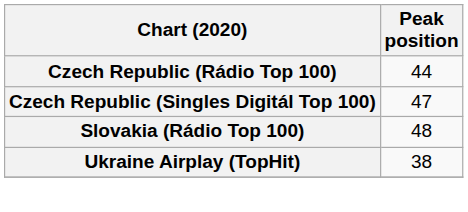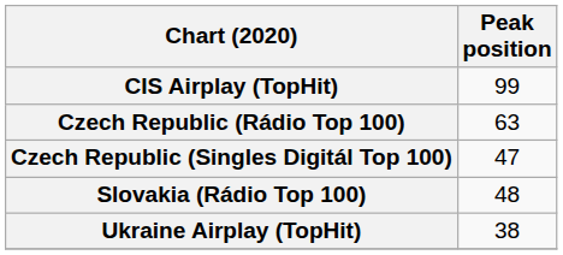 <table class="wikitable sortable plainrowheaders" style="text-align:center">
 <tr>
 <th scope="col">Chart (2020)</th>
 <th scope="col">Peak<br>position</th>
 </tr>
 <tr>
+<th scope="row">CIS Airplay (TopHit)</th>
+<td>99</td>
+</tr>
+<tr>
 <th scope="row">Czech Republic (Rádio Top 100)</th>
-<td>44</td>
+<td>63</td>
 </tr>
 <tr>
 <th scope="row">Czech Republic (Singles Digitál Top 100)</th>
 <td>47</td>
 </tr>
 <tr>
 <th scope="row">Slovakia (Rádio Top 100)</th>
 <td>48</td>
 </tr>
 <tr>
 <th scope="row">Ukraine Airplay (TopHit)</th>
 <td>38</td>
 </tr>
 <tr>
 </tr>
 </table>
